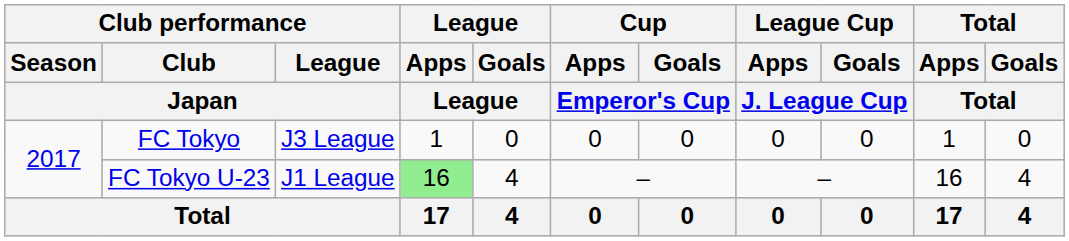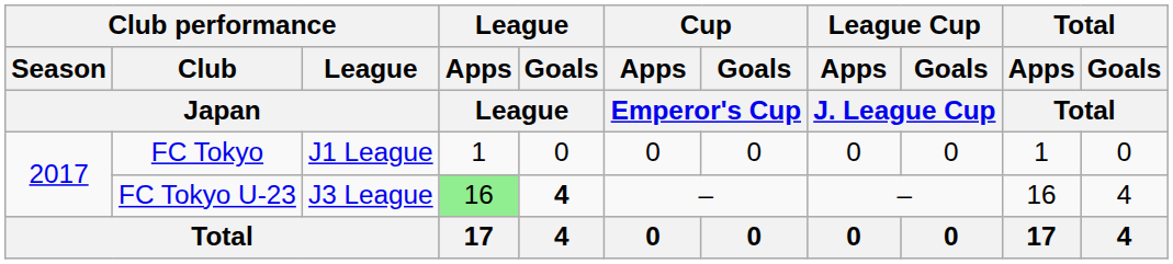 <table class="wikitable" style="text-align:center;">
 <tr>
 <th colspan=3>Club performance</th>
 <th colspan=2>League</th>
 <th colspan=2>Cup</th>
 <th colspan=2>League Cup</th>
 <th colspan=2>Total</th>
 </tr>
 <tr>
 <th>Season</th>
 <th>Club</th>
 <th>League</th>
 <th>Apps</th>
 <th>Goals</th>
 <th>Apps</th>
 <th>Goals</th>
 <th>Apps</th>
 <th>Goals</th>
 <th>Apps</th>
 <th>Goals</th>
 </tr>
 <tr>
 <th colspan=3>Japan</th>
 <th colspan=2>League</th>
 <th colspan=2><a href='#'>Emperor's Cup</a></th>
 <th colspan=2><a href='#'>J. League Cup</a></th>
 <th colspan=2>Total</th>
 </tr>
 <tr>
 <td rowspan="2"><a href='#'>2017</a></td>
 <td><a href='#'>FC Tokyo</a></td>
-<td><a href='#'>J3 League</a></td>
+<td><a href='#'>J1 League</a></td>
 <td>1</td>
 <td>0</td>
 <td>0</td>
 <td>0</td>
 <td>0</td>
 <td>0</td>
 <td>1</td>
 <td>0</td>
 </tr>
 <tr>
 <td><a href='#'>FC Tokyo U-23</a></td>
-<td><a href='#'>J1 League</a></td>
+<td><a href='#'>J3 League</a></td>
 <td style="background: lightgreen;">16</td>
-<td>4</td>
+<td><strong>4</strong></td>
 <td colspan="2">–</td>
 <td colspan="2">–</td>
 <td>16</td>
 <td>4</td>
 </tr>
 <tr>
 <th colspan=3>Total</th>
 <th>17</th>
 <th>4</th>
 <th>0</th>
 <th>0</th>
 <th>0</th>
 <th>0</th>
 <th>17</th>
 <th>4</th>
 </tr>
 </table>
